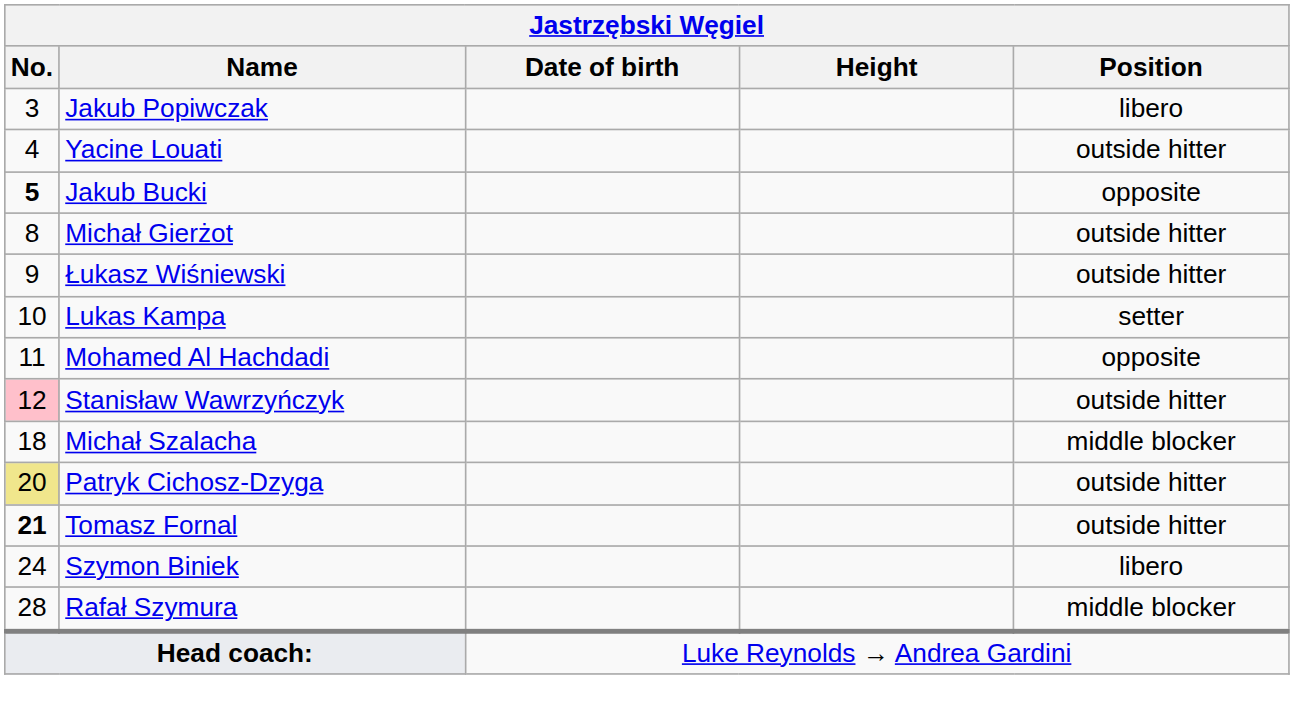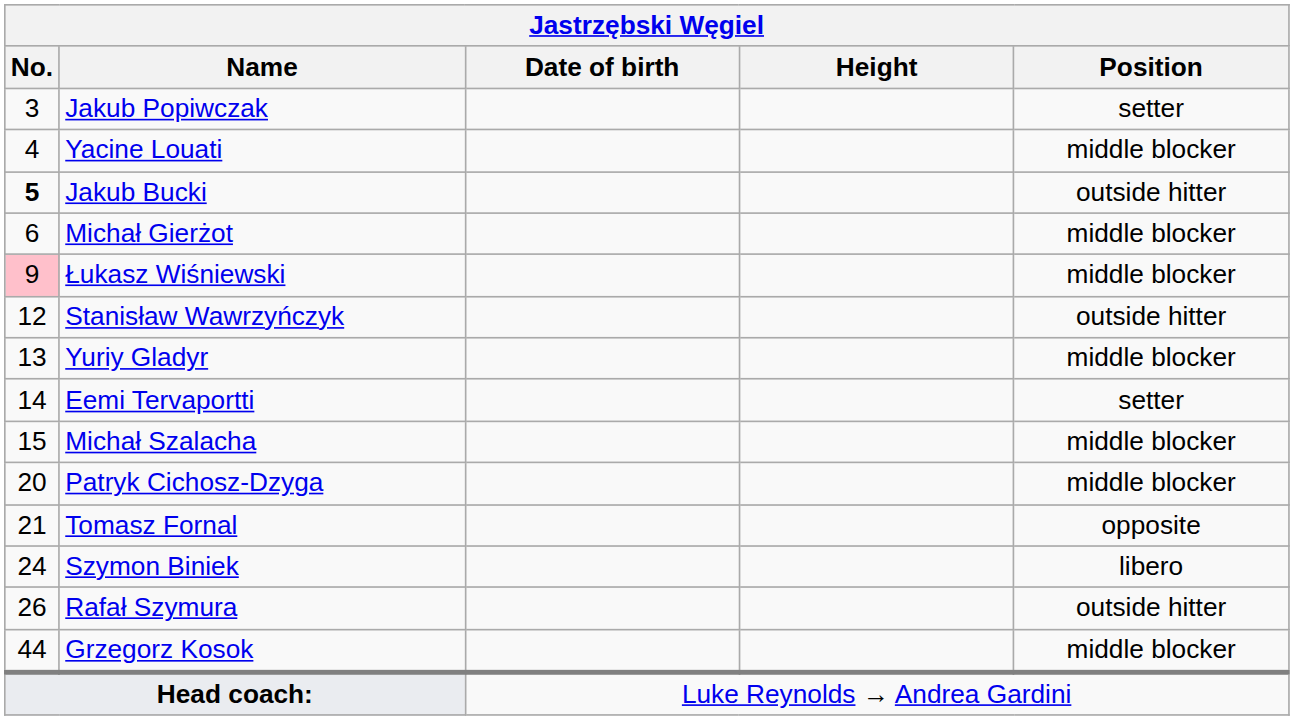 <table class="wikitable collapsible collapsed" style="font-size:100%; text-align:center">
 <tr>
 <th colspan=5 style="width:30em"><a href='#'>Jastrzębski Węgiel</a></th>
 </tr>
 <tr>
 <th>No.</th>
 <th style="width:15em">Name</th>
 <th style="width:10em">Date of birth</th>
 <th style="width:10em">Height</th>
 <th style="width:10em">Position</th>
 </tr>
 <tr>
 <td>3</td>
 <td align=left> <a href='#'>Jakub Popiwczak</a></td>
 <td align=right></td>
 <td></td>
-<td>libero</td>
+<td>setter</td>
 </tr>
 <tr>
 <td>4</td>
 <td align=left> <a href='#'>Yacine Louati</a></td>
 <td align=right></td>
 <td></td>
-<td>outside hitter</td>
+<td>middle blocker</td>
 </tr>
 <tr>
 <td><strong>5</strong></td>
 <td align=left> <a href='#'>Jakub Bucki</a></td>
 <td align=right></td>
 <td></td>
-<td>opposite</td>
+<td>outside hitter</td>
 </tr>
 <tr>
-<td>8</td>
+<td>6</td>
 <td align=left> <a href='#'>Michał Gierżot</a></td>
 <td align=right></td>
 <td></td>
-<td>outside hitter</td>
+<td>middle blocker</td>
 </tr>
 <tr>
-<td>9</td>
+<td style="background: pink;">9</td>
 <td align=left> <a href='#'>Łukasz Wiśniewski</a></td>
 <td align=right></td>
 <td></td>
-<td>outside hitter</td>
+<td>middle blocker</td>
 </tr>
 <tr>
-<td>10</td>
-<td align=left> <a href='#'>Lukas Kampa</a></td>
-<td align=right></td>
-<td></td>
-<td>setter</td>
-</tr>
-<tr>
-<td>11</td>
-<td align=left> <a href='#'>Mohamed Al Hachdadi</a></td>
-<td align=right></td>
-<td></td>
-<td>opposite</td>
-</tr>
-<tr>
-<td style="background: pink;">12</td>
+<td>12</td>
 <td align=left> <a href='#'>Stanisław Wawrzyńczyk</a></td>
 <td align=right></td>
 <td></td>
 <td>outside hitter</td>
 </tr>
 <tr>
-<td>18</td>
+<td>13</td>
+<td align=left> <a href='#'>Yuriy Gladyr</a></td>
+<td align=right></td>
+<td></td>
+<td>middle blocker</td>
+</tr>
+<tr>
+<td>14</td>
+<td align=left> <a href='#'>Eemi Tervaportti</a></td>
+<td align=right></td>
+<td></td>
+<td>setter</td>
+</tr>
+<tr>
+<td>15</td>
 <td align=left> <a href='#'>Michał Szalacha</a></td>
 <td align=right></td>
 <td></td>
 <td>middle blocker</td>
 </tr>
 <tr>
-<td style="background: khaki;">20</td>
+<td>20</td>
 <td align=left> <a href='#'>Patryk Cichosz-Dzyga</a></td>
 <td align=right></td>
 <td></td>
-<td>outside hitter</td>
+<td>middle blocker</td>
 </tr>
 <tr>
-<td><strong>21</strong></td>
+<td>21</td>
 <td align=left> <a href='#'>Tomasz Fornal</a></td>
 <td align=right></td>
 <td></td>
-<td>outside hitter</td>
+<td>opposite</td>
 </tr>
 <tr>
 <td>24</td>
 <td align=left> <a href='#'>Szymon Biniek</a></td>
 <td align=right></td>
 <td></td>
 <td>libero</td>
 </tr>
 <tr>
-<td>28</td>
+<td>26</td>
 <td align=left> <a href='#'>Rafał Szymura</a></td>
+<td align=right></td>
+<td></td>
+<td>outside hitter</td>
+</tr>
+<tr>
+<td>44</td>
+<td align=left> <a href='#'>Grzegorz Kosok</a></td>
 <td align=right></td>
 <td></td>
 <td>middle blocker</td>
 </tr>
 <tr style="border-top: 3px solid grey">
 <td colspan=2 style="background:#EAECF0"><strong>Head coach:</strong></td>
 <td colspan=3> <a href='#'>Luke Reynolds</a> →  <a href='#'>Andrea Gardini</a></td>
 </tr>
 </table>
